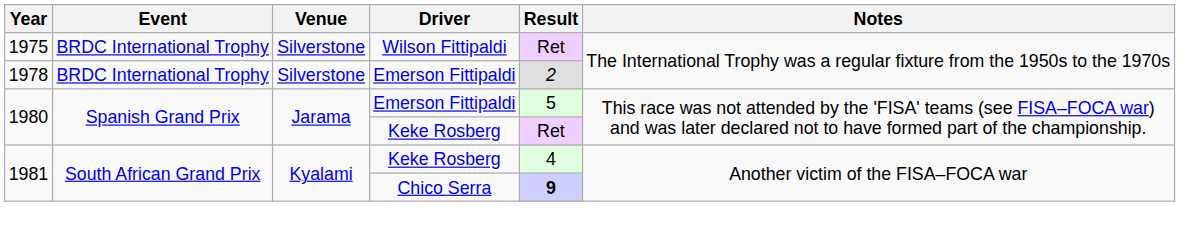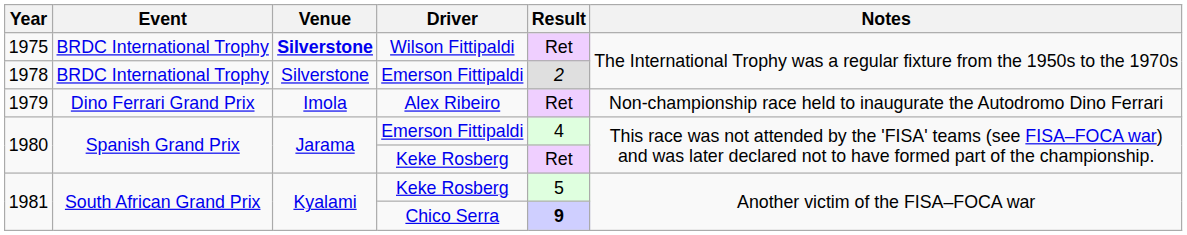 <table class="wikitable" style="text-align:center; font-size:95%">
 <tr>
 <th>Year</th>
 <th>Event</th>
 <th>Venue</th>
 <th>Driver</th>
 <th>Result</th>
 <th>Notes</th>
 </tr>
 <tr>
 <td>1975</td>
 <td><a href='#'>BRDC International Trophy</a></td>
-<td><a href='#'>Silverstone</a></td>
+<td><strong><a href='#'>Silverstone</a></strong></td>
 <td><a href='#'>Wilson Fittipaldi</a></td>
 <td style="background:#EFCFFF;">Ret</td>
 <td rowspan="2">The International Trophy was a regular fixture from the 1950s to the 1970s</td>
 </tr>
 <tr>
 <td>1978</td>
 <td><a href='#'>BRDC International Trophy</a></td>
 <td><a href='#'>Silverstone</a></td>
 <td><a href='#'>Emerson Fittipaldi</a></td>
 <td style="background:#DFDFDF;"><em>2</em></td>
 </tr>
 <tr>
+<td>1979</td>
+<td><a href='#'>Dino Ferrari Grand Prix</a></td>
+<td><a href='#'>Imola</a></td>
+<td><a href='#'>Alex Ribeiro</a></td>
+<td style="background:#EFCFFF;">Ret</td>
+<td>Non-championship race held to inaugurate the Autodromo Dino Ferrari</td>
+</tr>
+<tr>
 <td rowspan="2">1980</td>
 <td rowspan="2"><a href='#'>Spanish Grand Prix</a></td>
 <td rowspan="2"><a href='#'>Jarama</a></td>
 <td><a href='#'>Emerson Fittipaldi</a></td>
-<td style="background:#DFFFDF;">5</td>
+<td style="background:#DFFFDF;">4</td>
 <td rowspan="2">This race was not attended by the 'FISA' teams (see <a href='#'>FISA–FOCA war</a>)<br>and was later declared not to have formed part of the championship.</td>
 </tr>
 <tr>
 <td><a href='#'>Keke Rosberg</a></td>
 <td style="background:#EFCFFF;">Ret</td>
 </tr>
 <tr>
 <td rowspan="2">1981</td>
 <td rowspan="2"><a href='#'>South African Grand Prix</a></td>
 <td rowspan="2"><a href='#'>Kyalami</a></td>
 <td><a href='#'>Keke Rosberg</a></td>
-<td style="background:#DFFFDF;">4</td>
+<td style="background:#DFFFDF;">5</td>
 <td rowspan="2">Another victim of the FISA–FOCA war</td>
 </tr>
 <tr>
 <td><a href='#'>Chico Serra</a></td>
 <td style="background:#CFCFFF;"><strong>9</strong></td>
 </tr>
 </table>
